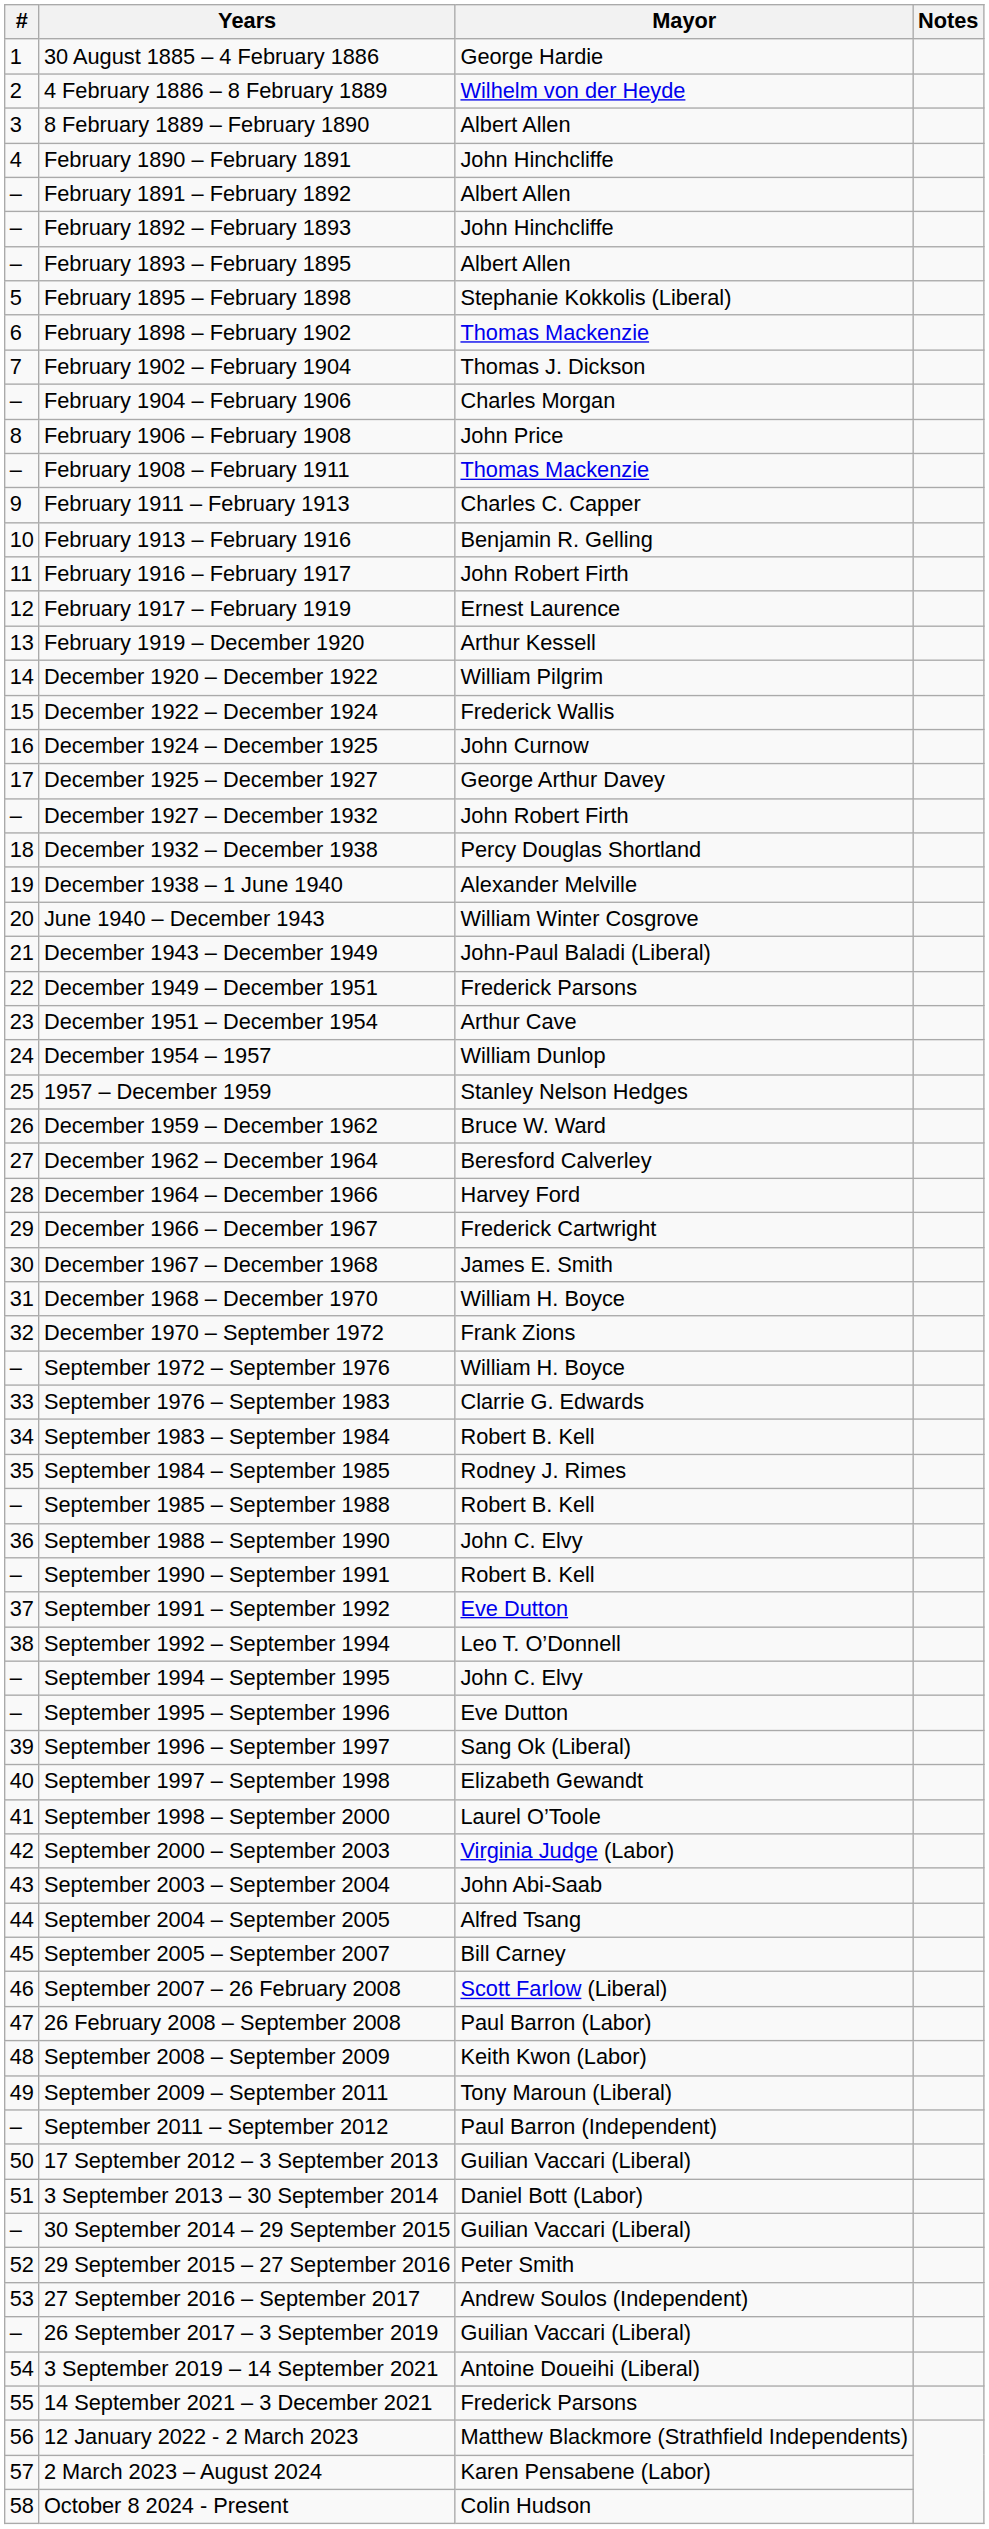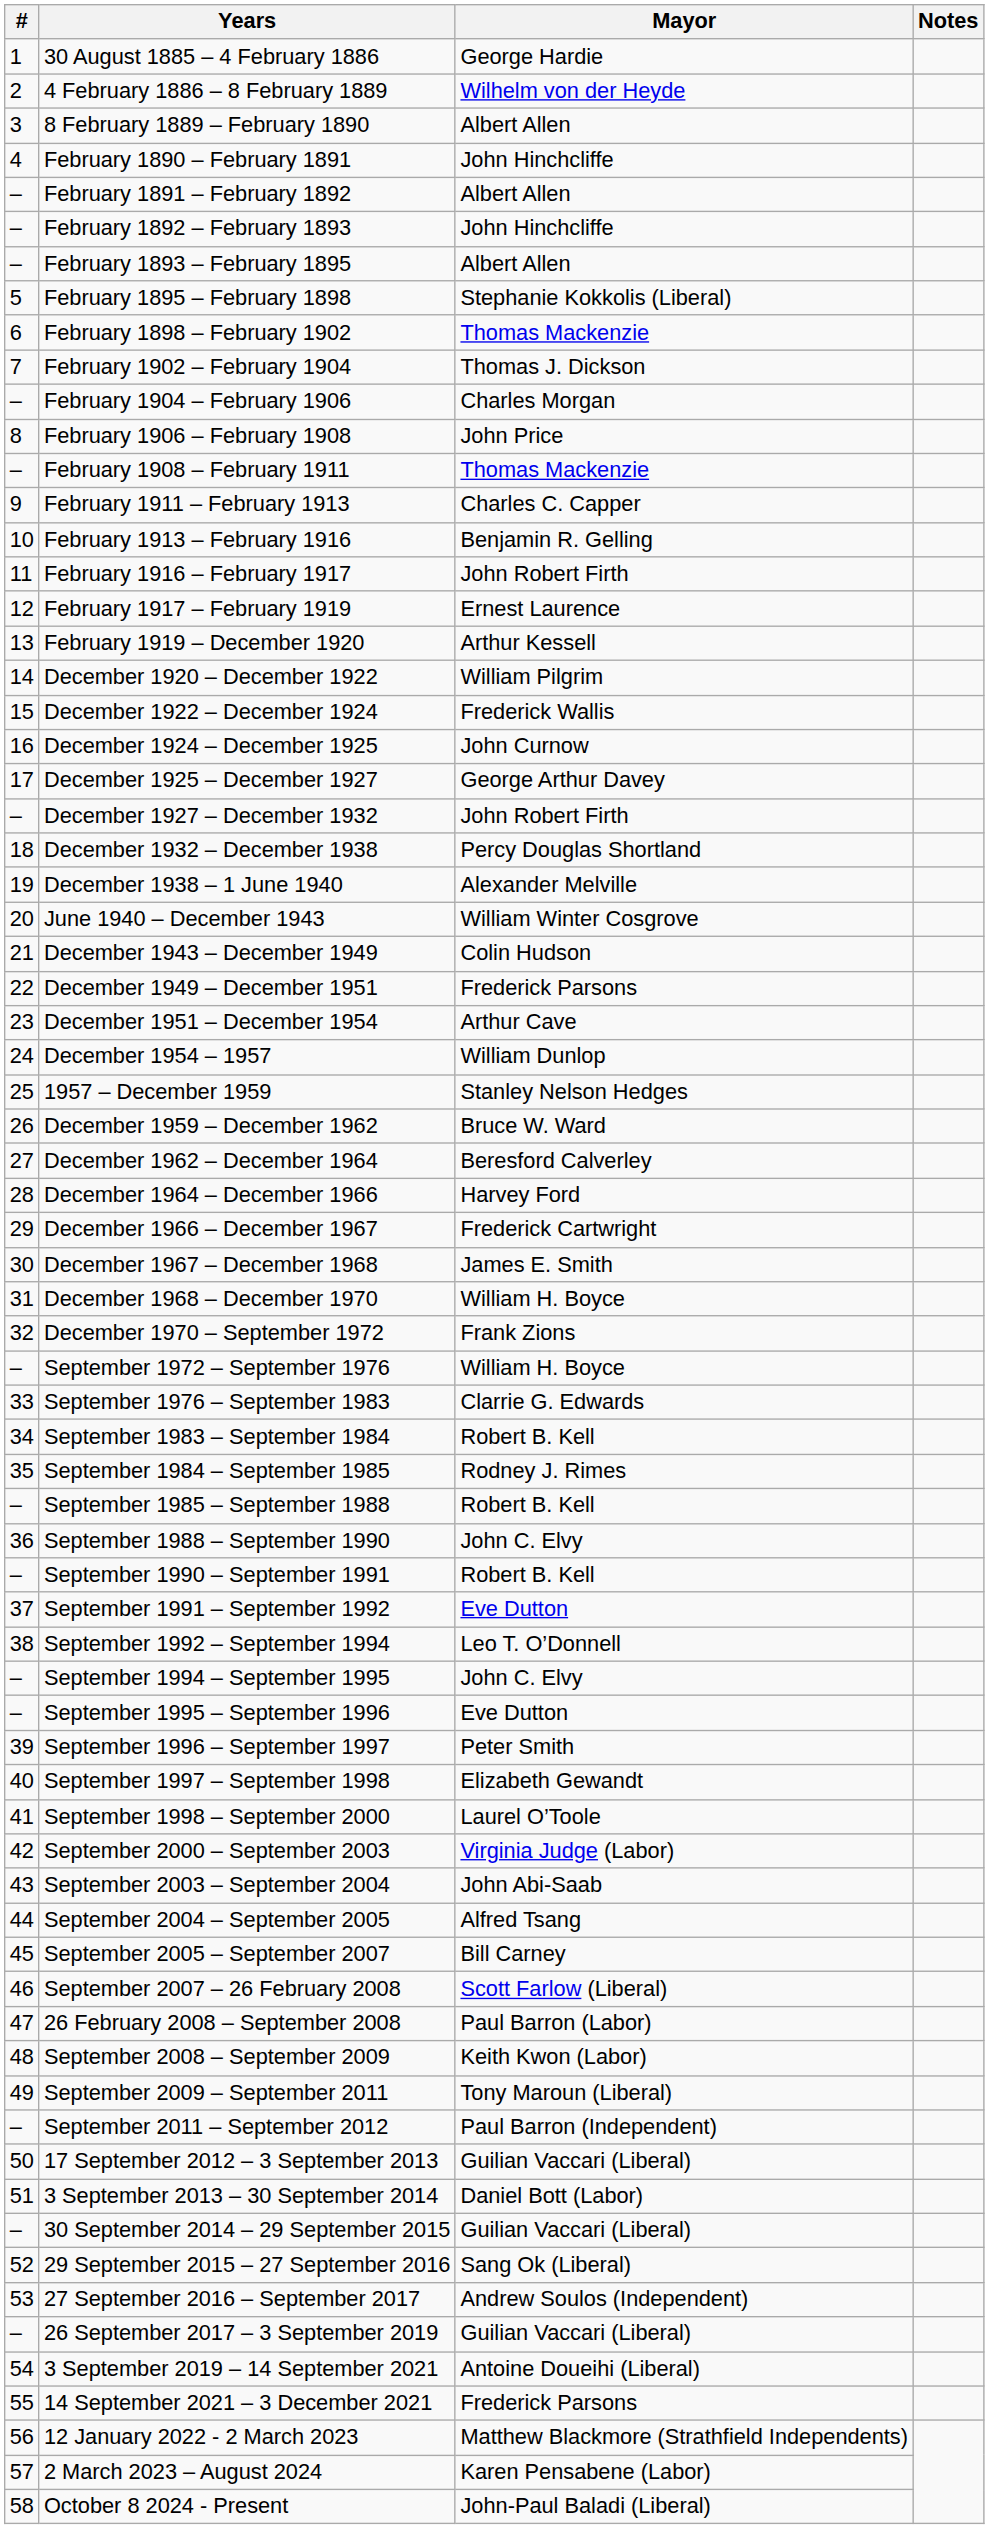 <table class="wikitable">
 <tr>
 <th>#</th>
 <th>Years</th>
 <th>Mayor</th>
 <th>Notes</th>
 </tr>
 <tr>
 <td>1</td>
 <td>30 August 1885 – 4 February 1886</td>
 <td>George Hardie</td>
 <td></td>
 </tr>
 <tr>
 <td>2</td>
 <td>4 February 1886 – 8 February 1889</td>
 <td><a href='#'>Wilhelm von der Heyde</a></td>
 <td></td>
 </tr>
 <tr>
 <td>3</td>
 <td>8 February 1889 – February 1890</td>
 <td>Albert Allen</td>
 <td></td>
 </tr>
 <tr>
 <td>4</td>
 <td>February 1890 – February 1891</td>
 <td>John Hinchcliffe</td>
 <td></td>
 </tr>
 <tr>
 <td>–</td>
 <td>February 1891 – February 1892</td>
 <td>Albert Allen</td>
 <td></td>
 </tr>
 <tr>
 <td>–</td>
 <td>February 1892 – February 1893</td>
 <td>John Hinchcliffe</td>
 <td></td>
 </tr>
 <tr>
 <td>–</td>
 <td>February 1893 – February 1895</td>
 <td>Albert Allen</td>
 <td></td>
 </tr>
 <tr>
 <td>5</td>
 <td>February 1895 – February 1898</td>
 <td>Stephanie Kokkolis (Liberal)</td>
 <td></td>
 </tr>
 <tr>
 <td>6</td>
 <td>February 1898 – February 1902</td>
 <td><a href='#'>Thomas Mackenzie</a></td>
 <td></td>
 </tr>
 <tr>
 <td>7</td>
 <td>February 1902 – February 1904</td>
 <td>Thomas J. Dickson</td>
 <td></td>
 </tr>
 <tr>
 <td>–</td>
 <td>February 1904 – February 1906</td>
 <td>Charles Morgan</td>
 <td></td>
 </tr>
 <tr>
 <td>8</td>
 <td>February 1906 – February 1908</td>
 <td>John Price</td>
 <td></td>
 </tr>
 <tr>
 <td>–</td>
 <td>February 1908 – February 1911</td>
 <td><a href='#'>Thomas Mackenzie</a></td>
 <td></td>
 </tr>
 <tr>
 <td>9</td>
 <td>February 1911 – February 1913</td>
 <td>Charles C. Capper</td>
 <td></td>
 </tr>
 <tr>
 <td>10</td>
 <td>February 1913 – February 1916</td>
 <td>Benjamin R. Gelling</td>
 <td></td>
 </tr>
 <tr>
 <td>11</td>
 <td>February 1916 – February 1917</td>
 <td>John Robert Firth</td>
 <td></td>
 </tr>
 <tr>
 <td>12</td>
 <td>February 1917 – February 1919</td>
 <td>Ernest Laurence</td>
 <td></td>
 </tr>
 <tr>
 <td>13</td>
 <td>February 1919 – December 1920</td>
 <td>Arthur Kessell</td>
 <td></td>
 </tr>
 <tr>
 <td>14</td>
 <td>December 1920 – December 1922</td>
 <td>William Pilgrim</td>
 <td></td>
 </tr>
 <tr>
 <td>15</td>
 <td>December 1922 – December 1924</td>
 <td>Frederick Wallis</td>
 <td></td>
 </tr>
 <tr>
 <td>16</td>
 <td>December 1924 – December 1925</td>
 <td>John Curnow</td>
 <td></td>
 </tr>
 <tr>
 <td>17</td>
 <td>December 1925 – December 1927</td>
 <td>George Arthur Davey</td>
 <td></td>
 </tr>
 <tr>
 <td>–</td>
 <td>December 1927 – December 1932</td>
 <td>John Robert Firth</td>
 <td></td>
 </tr>
 <tr>
 <td>18</td>
 <td>December 1932 – December 1938</td>
 <td>Percy Douglas Shortland</td>
 <td></td>
 </tr>
 <tr>
 <td>19</td>
 <td>December 1938 – 1 June 1940</td>
 <td>Alexander Melville</td>
 <td></td>
 </tr>
 <tr>
 <td>20</td>
 <td>June 1940 – December 1943</td>
 <td>William Winter Cosgrove</td>
 <td></td>
 </tr>
 <tr>
 <td>21</td>
 <td>December 1943 – December 1949</td>
-<td>John-Paul Baladi (Liberal)</td>
+<td>Colin Hudson</td>
 <td></td>
 </tr>
 <tr>
 <td>22</td>
 <td>December 1949 – December 1951</td>
 <td>Frederick Parsons</td>
 <td></td>
 </tr>
 <tr>
 <td>23</td>
 <td>December 1951 – December 1954</td>
 <td>Arthur Cave</td>
 <td></td>
 </tr>
 <tr>
 <td>24</td>
 <td>December 1954 – 1957</td>
 <td>William Dunlop</td>
 <td></td>
 </tr>
 <tr>
 <td>25</td>
 <td>1957 – December 1959</td>
 <td>Stanley Nelson Hedges</td>
 <td></td>
 </tr>
 <tr>
 <td>26</td>
 <td>December 1959 – December 1962</td>
 <td>Bruce W. Ward</td>
 <td></td>
 </tr>
 <tr>
 <td>27</td>
 <td>December 1962 – December 1964</td>
 <td>Beresford Calverley</td>
 <td></td>
 </tr>
 <tr>
 <td>28</td>
 <td>December 1964 – December 1966</td>
 <td>Harvey Ford</td>
 <td></td>
 </tr>
 <tr>
 <td>29</td>
 <td>December 1966 – December 1967</td>
 <td>Frederick Cartwright</td>
 <td></td>
 </tr>
 <tr>
 <td>30</td>
 <td>December 1967 – December 1968</td>
 <td>James E. Smith</td>
 <td></td>
 </tr>
 <tr>
 <td>31</td>
 <td>December 1968 – December 1970</td>
 <td>William H. Boyce</td>
 <td></td>
 </tr>
 <tr>
 <td>32</td>
 <td>December 1970 – September 1972</td>
 <td>Frank Zions</td>
 <td></td>
 </tr>
 <tr>
 <td>–</td>
 <td>September 1972 – September 1976</td>
 <td>William H. Boyce</td>
 <td></td>
 </tr>
 <tr>
 <td>33</td>
 <td>September 1976 – September 1983</td>
 <td>Clarrie G. Edwards</td>
 <td></td>
 </tr>
 <tr>
 <td>34</td>
 <td>September 1983 – September 1984</td>
 <td>Robert B. Kell</td>
 <td></td>
 </tr>
 <tr>
 <td>35</td>
 <td>September 1984 – September 1985</td>
 <td>Rodney J. Rimes</td>
 <td></td>
 </tr>
 <tr>
 <td>–</td>
 <td>September 1985 – September 1988</td>
 <td>Robert B. Kell</td>
 <td></td>
 </tr>
 <tr>
 <td>36</td>
 <td>September 1988 – September 1990</td>
 <td>John C. Elvy</td>
 <td></td>
 </tr>
 <tr>
 <td>–</td>
 <td>September 1990 – September 1991</td>
 <td>Robert B. Kell</td>
 <td></td>
 </tr>
 <tr>
 <td>37</td>
 <td>September 1991 – September 1992</td>
 <td><a href='#'>Eve Dutton</a></td>
 <td></td>
 </tr>
 <tr>
 <td>38</td>
 <td>September 1992 – September 1994</td>
 <td>Leo T. O’Donnell</td>
 <td></td>
 </tr>
 <tr>
 <td>–</td>
 <td>September 1994 – September 1995</td>
 <td>John C. Elvy</td>
 <td></td>
 </tr>
 <tr>
 <td>–</td>
 <td>September 1995 – September 1996</td>
 <td>Eve Dutton</td>
 <td></td>
 </tr>
 <tr>
 <td>39</td>
 <td>September 1996 – September 1997</td>
-<td>Sang Ok (Liberal)</td>
+<td>Peter Smith</td>
 <td></td>
 </tr>
 <tr>
 <td>40</td>
 <td>September 1997 – September 1998</td>
 <td>Elizabeth Gewandt</td>
 <td></td>
 </tr>
 <tr>
 <td>41</td>
 <td>September 1998 – September 2000</td>
 <td>Laurel O’Toole</td>
 <td></td>
 </tr>
 <tr>
 <td>42</td>
 <td>September 2000 – September 2003</td>
 <td><a href='#'>Virginia Judge</a> (Labor)</td>
 <td></td>
 </tr>
 <tr>
 <td>43</td>
 <td>September 2003 – September 2004</td>
 <td>John Abi-Saab</td>
 <td></td>
 </tr>
 <tr>
 <td>44</td>
 <td>September 2004 – September 2005</td>
 <td>Alfred Tsang</td>
 <td></td>
 </tr>
 <tr>
 <td>45</td>
 <td>September 2005 – September 2007</td>
 <td>Bill Carney</td>
 <td></td>
 </tr>
 <tr>
 <td>46</td>
 <td>September 2007 – 26 February 2008</td>
 <td><a href='#'>Scott Farlow</a> (Liberal)</td>
 <td></td>
 </tr>
 <tr>
 <td>47</td>
 <td>26 February 2008 – September 2008</td>
 <td>Paul Barron (Labor)</td>
 <td></td>
 </tr>
 <tr>
 <td>48</td>
 <td>September 2008 – September 2009</td>
 <td>Keith Kwon (Labor)</td>
 <td></td>
 </tr>
 <tr>
 <td>49</td>
 <td>September 2009 – September 2011</td>
 <td>Tony Maroun (Liberal)</td>
 <td></td>
 </tr>
 <tr>
 <td>–</td>
 <td>September 2011 – September 2012</td>
 <td>Paul Barron (Independent)</td>
 <td></td>
 </tr>
 <tr>
 <td>50</td>
 <td>17 September 2012 – 3 September 2013</td>
 <td>Guilian Vaccari (Liberal)</td>
 <td></td>
 </tr>
 <tr>
 <td>51</td>
 <td>3 September 2013 – 30 September 2014</td>
 <td>Daniel Bott (Labor)</td>
 <td></td>
 </tr>
 <tr>
 <td>–</td>
 <td>30 September 2014 – 29 September 2015</td>
 <td>Guilian Vaccari (Liberal)</td>
 <td></td>
 </tr>
 <tr>
 <td>52</td>
 <td>29 September 2015 – 27 September 2016</td>
-<td>Peter Smith</td>
+<td>Sang Ok (Liberal)</td>
 <td></td>
 </tr>
 <tr>
 <td>53</td>
 <td>27 September 2016 – September 2017</td>
 <td>Andrew Soulos (Independent)</td>
 <td></td>
 </tr>
 <tr>
 <td>–</td>
 <td>26 September 2017 – 3 September 2019</td>
 <td>Guilian Vaccari (Liberal)</td>
 <td></td>
 </tr>
 <tr>
 <td>54</td>
 <td>3 September 2019 – 14 September 2021</td>
 <td>Antoine Doueihi (Liberal)</td>
 <td></td>
 </tr>
 <tr>
 <td>55</td>
 <td>14 September 2021 – 3 December 2021</td>
 <td>Frederick Parsons</td>
 <td></td>
 </tr>
 <tr>
 <td>56</td>
 <td>12 January 2022 - 2 March 2023</td>
 <td>Matthew Blackmore (Strathfield Independents)</td>
 </tr>
 <tr>
 <td>57</td>
 <td>2 March 2023 – August 2024</td>
 <td>Karen Pensabene (Labor)</td>
 </tr>
 <tr>
 <td>58</td>
 <td>October 8 2024 - Present</td>
-<td>Colin Hudson</td>
+<td>John-Paul Baladi (Liberal)</td>
 </tr>
 </table>
